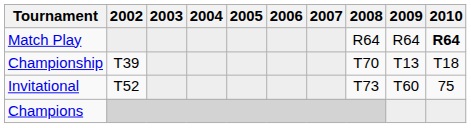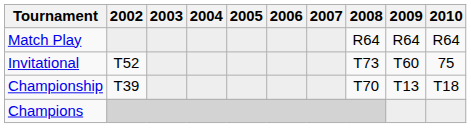 <table class="wikitable" style="text-align:center;">
 <tr>
 <th>Tournament</th>
 <th>2002</th>
 <th>2003</th>
 <th>2004</th>
 <th>2005</th>
 <th>2006</th>
 <th>2007</th>
 <th>2008</th>
 <th>2009</th>
 <th>2010</th>
 </tr>
 <tr>
 <td align="left"><a href='#'>Match Play</a></td>
 <td style="background:#eeeeee;"></td>
 <td style="background:#eeeeee;"></td>
 <td style="background:#eeeeee;"></td>
 <td style="background:#eeeeee;"></td>
 <td style="background:#eeeeee;"></td>
 <td style="background:#eeeeee;"></td>
 <td>R64</td>
 <td>R64</td>
-<td><strong>R64</strong></td>
+<td>R64</td>
+</tr>
+<tr>
+<td align="left"><a href='#'>Invitational</a></td>
+<td>T52</td>
+<td style="background:#eeeeee;"></td>
+<td style="background:#eeeeee;"></td>
+<td style="background:#eeeeee;"></td>
+<td style="background:#eeeeee;"></td>
+<td style="background:#eeeeee;"></td>
+<td>T73</td>
+<td>T60</td>
+<td>75</td>
 </tr>
 <tr>
 <td align="left"><a href='#'>Championship</a></td>
 <td>T39</td>
 <td style="background:#eeeeee;"></td>
 <td style="background:#eeeeee;"></td>
 <td style="background:#eeeeee;"></td>
 <td style="background:#eeeeee;"></td>
 <td style="background:#eeeeee;"></td>
 <td>T70</td>
 <td>T13</td>
 <td>T18</td>
 </tr>
 <tr>
-<td align="left"><a href='#'>Invitational</a></td>
-<td>T52</td>
-<td style="background:#eeeeee;"></td>
-<td style="background:#eeeeee;"></td>
-<td style="background:#eeeeee;"></td>
-<td style="background:#eeeeee;"></td>
-<td style="background:#eeeeee;"></td>
-<td>T73</td>
-<td>T60</td>
-<td>75</td>
-</tr>
-<tr>
 <td align="left"><a href='#'>Champions</a></td>
 <td colspan=7 style="background:#D3D3D3;"></td>
 <td style="background:#eeeeee;"></td>
 <td style="background:#eeeeee;"></td>
 </tr>
 </table>
